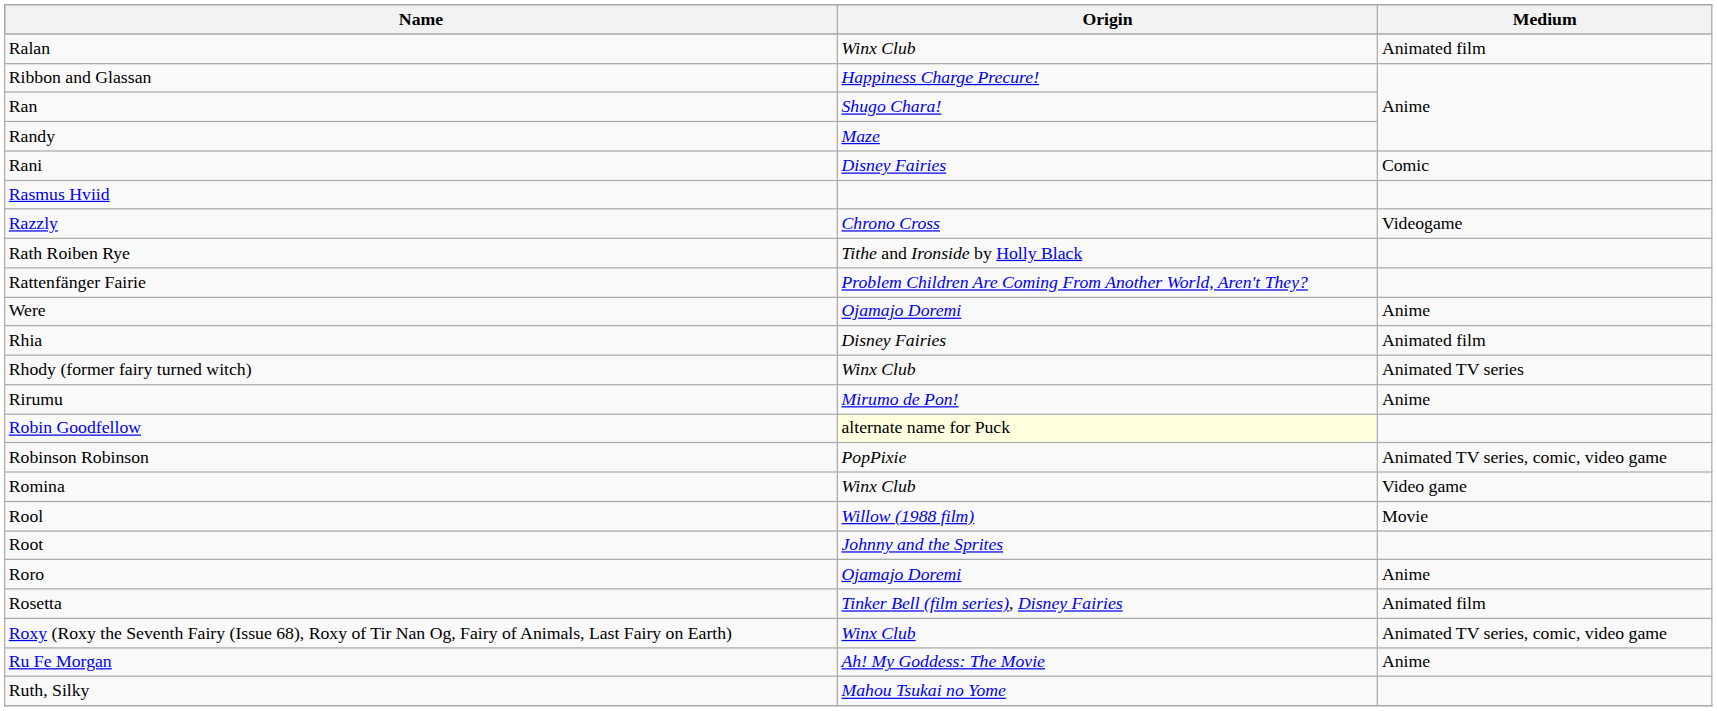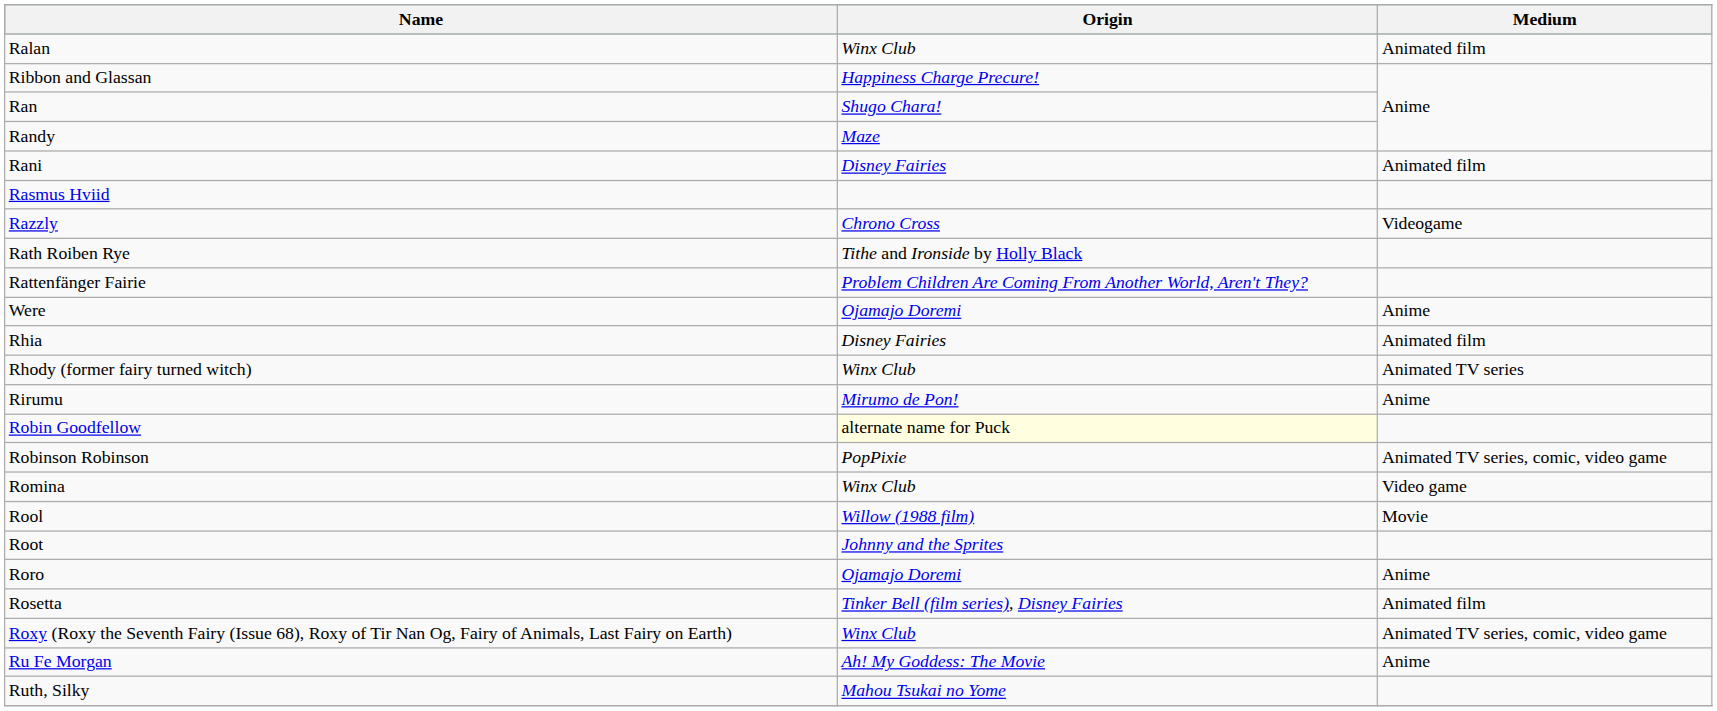 <table class="wikitable sortable" style="width:70%; font-size:90%;">
 <tr style="background:#115a6c;">
 <th>Name</th>
 <th>Origin</th>
 <th>Medium</th>
 </tr>
 <tr>
 <td>Ralan</td>
 <td><em>Winx Club</em></td>
 <td>Animated film</td>
 </tr>
 <tr>
 <td>Ribbon and Glassan</td>
 <td><em><a href='#'>Happiness Charge Precure!</a></em></td>
 <td rowspan="3">Anime</td>
 </tr>
 <tr>
 <td>Ran</td>
 <td><em><a href='#'>Shugo Chara!</a></em></td>
 </tr>
 <tr>
 <td>Randy</td>
 <td><em><a href='#'>Maze</a></em></td>
 </tr>
 <tr>
 <td>Rani</td>
 <td><em><a href='#'>Disney Fairies</a></em></td>
-<td>Comic</td>
+<td>Animated film</td>
 </tr>
 <tr>
 <td><a href='#'>Rasmus Hviid</a></td>
 <td></td>
 <td></td>
 </tr>
 <tr>
 <td><a href='#'>Razzly</a></td>
 <td><em><a href='#'>Chrono Cross</a></em></td>
 <td>Videogame</td>
 </tr>
 <tr>
 <td>Rath Roiben Rye</td>
 <td><em>Tithe</em> and <em>Ironside</em> by <a href='#'>Holly Black</a></td>
 <td></td>
 </tr>
 <tr>
 <td>Rattenfänger Fairie</td>
 <td><em><a href='#'>Problem Children Are Coming From Another World, Aren't They?</a></em></td>
 <td></td>
 </tr>
 <tr>
 <td>Were</td>
 <td><em><a href='#'>Ojamajo Doremi</a></em></td>
 <td>Anime</td>
 </tr>
 <tr>
 <td>Rhia</td>
 <td><em>Disney Fairies</em></td>
 <td>Animated film</td>
 </tr>
 <tr>
 <td>Rhody (former fairy turned witch)</td>
 <td><em>Winx Club</em></td>
 <td>Animated TV series</td>
 </tr>
 <tr>
 <td>Rirumu</td>
 <td><em><a href='#'>Mirumo de Pon!</a></em></td>
 <td>Anime</td>
 </tr>
 <tr>
 <td><a href='#'>Robin Goodfellow</a></td>
 <td style="background: lightyellow;">alternate name for Puck</td>
 <td></td>
 </tr>
 <tr>
 <td>Robinson Robinson</td>
 <td><em>PopPixie</em></td>
 <td>Animated TV series, comic, video game</td>
 </tr>
 <tr>
 <td>Romina</td>
 <td><em>Winx Club</em></td>
 <td>Video game</td>
 </tr>
 <tr>
 <td>Rool</td>
 <td><em><a href='#'>Willow (1988 film)</a></em></td>
 <td>Movie</td>
 </tr>
 <tr>
 <td>Root</td>
 <td><em><a href='#'>Johnny and the Sprites</a></em></td>
 <td></td>
 </tr>
 <tr>
 <td>Roro</td>
 <td><em><a href='#'>Ojamajo Doremi</a></em></td>
 <td>Anime</td>
 </tr>
 <tr>
 <td>Rosetta</td>
 <td><em><a href='#'>Tinker Bell (film series)</a></em>, <em><a href='#'>Disney Fairies</a></em></td>
 <td>Animated film</td>
 </tr>
 <tr>
 <td><a href='#'>Roxy</a> (Roxy the Seventh Fairy (Issue 68), Roxy of Tir Nan Og, Fairy of Animals, Last Fairy on Earth)</td>
 <td><em><a href='#'>Winx Club</a></em></td>
 <td>Animated TV series, comic, video game</td>
 </tr>
 <tr>
 <td><a href='#'>Ru Fe Morgan</a></td>
 <td><em><a href='#'>Ah! My Goddess: The Movie</a></em></td>
 <td>Anime</td>
 </tr>
 <tr>
 <td>Ruth, Silky</td>
 <td><em><a href='#'>Mahou Tsukai no Yome</a></em></td>
 <td></td>
 </tr>
 <tr>
 </tr>
 </table>
